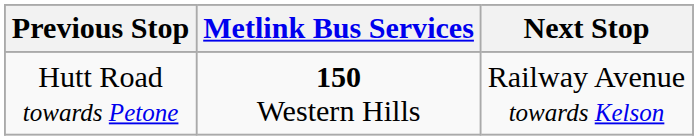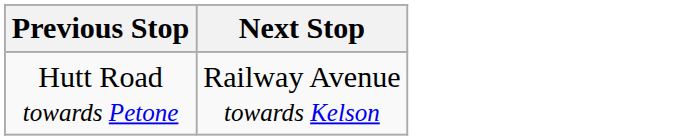 <table class="wikitable">
 <tr>
 <th>Previous Stop</th>
-<th><a href='#'>Metlink Bus Services</a></th>
 <th>Next Stop</th>
 </tr>
 <tr>
 <td align="center">Hutt Road<br><small><em>towards <a href='#'>Petone</a></em></small></td>
-<td align="center"><span><strong>150</strong></span><br>Western Hills</td>
 <td align="center">Railway Avenue<br><small><em>towards <a href='#'>Kelson</a></em></small></td>
 </tr>
 </table>
